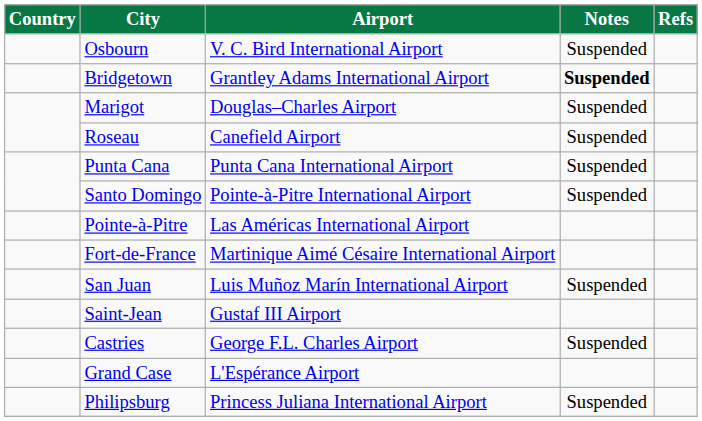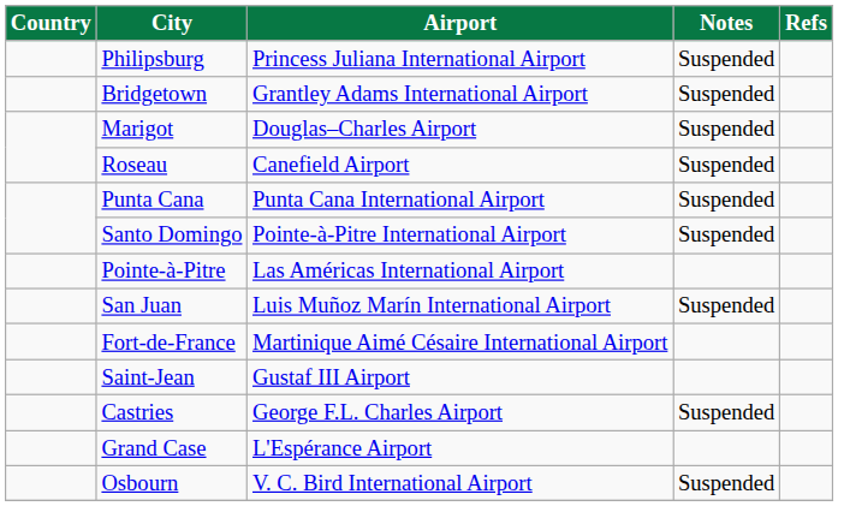 <table class="sortable wikitable">
 <tr>
 <th style="background-color:#077844;color: white">Country</th>
 <th style="background-color:#077844;color: white">City</th>
 <th style="background-color:#077844;color: white">Airport</th>
 <th style="background-color:#077844;color: white">Notes</th>
 <th style="background-color:#077844;color: white">Refs</th>
 </tr>
 <tr>
 <td></td>
-<td><a href='#'>Osbourn</a></td>
-<td><a href='#'>V. C. Bird International Airport</a></td>
+<td><a href='#'>Philipsburg</a></td>
+<td><a href='#'>Princess Juliana International Airport</a></td>
 <td align=center>Suspended</td>
 <td></td>
 </tr>
 <tr>
 <td></td>
 <td><a href='#'>Bridgetown</a></td>
 <td><a href='#'>Grantley Adams International Airport</a></td>
-<td align=center><strong>Suspended</strong></td>
+<td align=center>Suspended</td>
 <td></td>
 </tr>
 <tr>
 <td rowspan="2"></td>
 <td><a href='#'>Marigot</a></td>
 <td><a href='#'>Douglas–Charles Airport</a></td>
 <td align=center>Suspended</td>
 <td></td>
 </tr>
 <tr>
 <td><a href='#'>Roseau</a></td>
 <td><a href='#'>Canefield Airport</a></td>
 <td align=center>Suspended</td>
 <td></td>
 </tr>
 <tr>
 <td rowspan="2"></td>
 <td><a href='#'>Punta Cana</a></td>
 <td><a href='#'>Punta Cana International Airport</a></td>
 <td align=center>Suspended</td>
 <td></td>
 </tr>
 <tr>
 <td><a href='#'>Santo Domingo</a></td>
 <td><a href='#'>Pointe-à-Pitre International Airport</a></td>
 <td align=center>Suspended</td>
 <td></td>
 </tr>
 <tr>
 <td></td>
 <td><a href='#'>Pointe-à-Pitre</a></td>
 <td><a href='#'>Las Américas International Airport</a></td>
 <td></td>
 <td></td>
 </tr>
 <tr>
 <td></td>
-<td><a href='#'>Fort-de-France</a></td>
-<td><a href='#'>Martinique Aimé Césaire International Airport</a></td>
-<td></td>
+<td><a href='#'>San Juan</a></td>
+<td><a href='#'>Luis Muñoz Marín International Airport</a></td>
+<td align=center>Suspended</td>
 <td></td>
 </tr>
 <tr>
 <td></td>
-<td><a href='#'>San Juan</a></td>
-<td><a href='#'>Luis Muñoz Marín International Airport</a></td>
-<td align=center>Suspended</td>
+<td><a href='#'>Fort-de-France</a></td>
+<td><a href='#'>Martinique Aimé Césaire International Airport</a></td>
+<td></td>
 <td></td>
 </tr>
 <tr>
 <td></td>
 <td><a href='#'>Saint-Jean</a></td>
 <td><a href='#'>Gustaf III Airport</a></td>
 <td></td>
 <td></td>
 </tr>
 <tr>
 <td></td>
 <td><a href='#'>Castries</a></td>
 <td><a href='#'>George F.L. Charles Airport</a></td>
 <td align=center>Suspended</td>
 <td></td>
 </tr>
 <tr>
 <td></td>
 <td><a href='#'>Grand Case</a></td>
 <td><a href='#'>L'Espérance Airport</a></td>
 <td></td>
 <td></td>
 </tr>
 <tr>
 <td></td>
-<td><a href='#'>Philipsburg</a></td>
-<td><a href='#'>Princess Juliana International Airport</a></td>
+<td><a href='#'>Osbourn</a></td>
+<td><a href='#'>V. C. Bird International Airport</a></td>
 <td align=center>Suspended</td>
 <td></td>
 </tr>
 <tr>
 </tr>
 </table>
